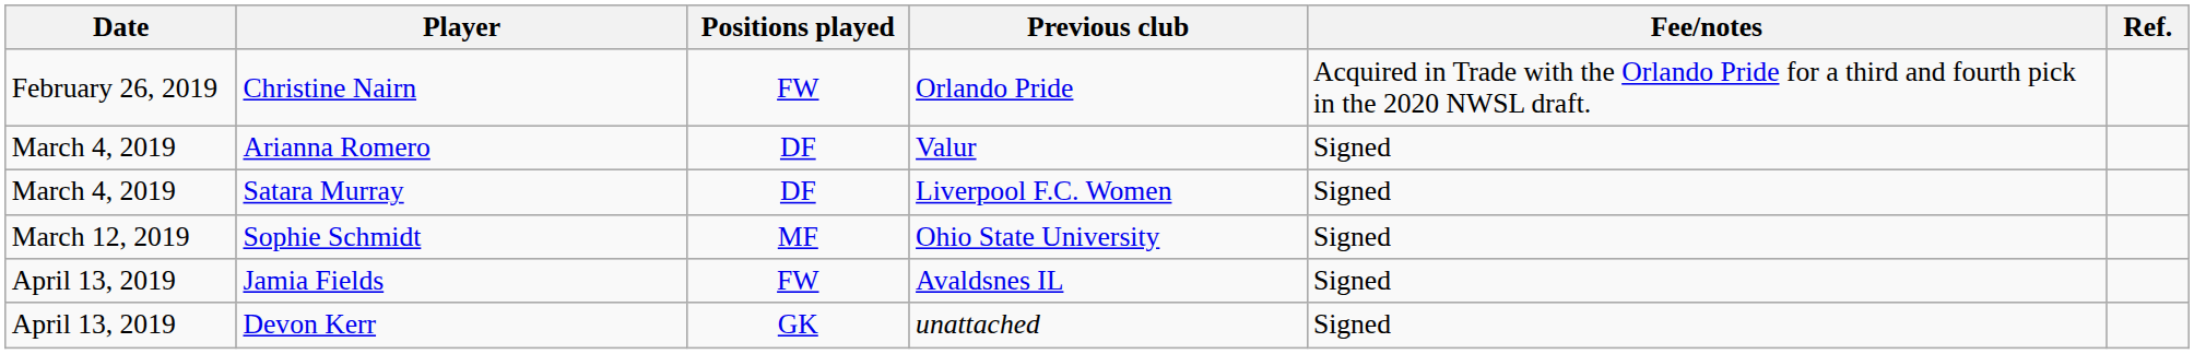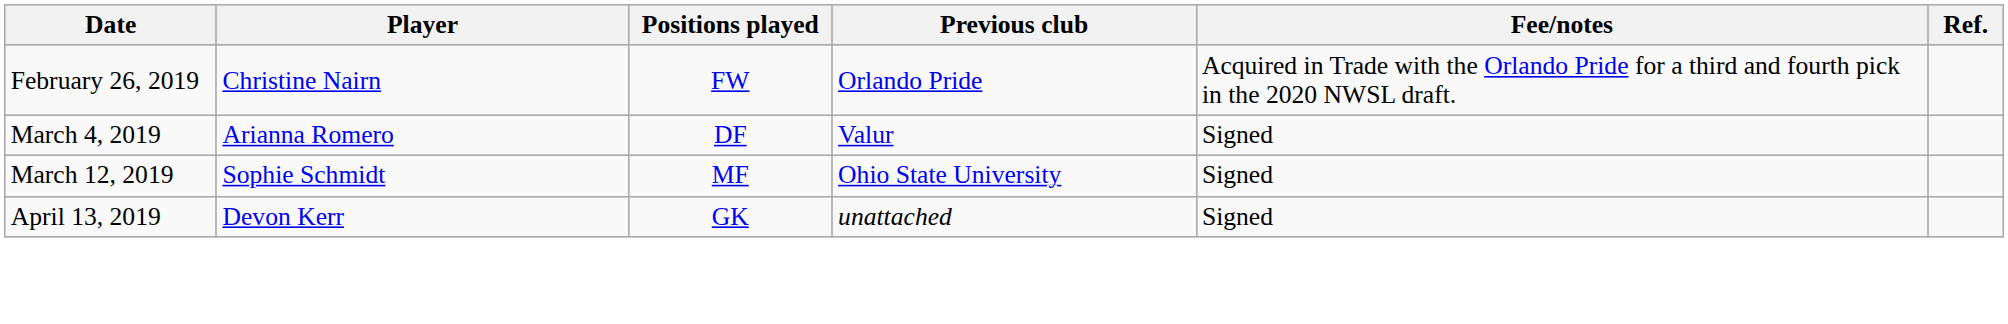 <table class="wikitable" style="text-align:left;">
 <tr>
 <th style="width:125px;">Date</th>
 <th style="width:250px;">Player</th>
 <th style="width:120px;">Positions played</th>
 <th style="width:220px;">Previous club</th>
 <th style="width:450px;">Fee/notes</th>
 <th style="width:40px;">Ref.</th>
 </tr>
 <tr>
 <td>February 26, 2019</td>
 <td> <a href='#'>Christine Nairn</a></td>
 <td style="text-align: center;"><a href='#'>FW</a></td>
 <td><a href='#'>Orlando Pride</a></td>
 <td>Acquired in Trade with the <a href='#'>Orlando Pride</a> for a third and fourth pick in the 2020 NWSL draft.</td>
 <td></td>
 </tr>
 <tr>
 <td>March 4, 2019</td>
 <td> <a href='#'>Arianna Romero</a></td>
 <td style="text-align: center;"><a href='#'>DF</a></td>
 <td> <a href='#'>Valur</a></td>
 <td>Signed</td>
 <td></td>
 </tr>
 <tr>
-<td>March 4, 2019</td>
-<td> <a href='#'>Satara Murray</a></td>
-<td style="text-align: center;"><a href='#'>DF</a></td>
-<td> <a href='#'>Liverpool F.C. Women</a></td>
-<td>Signed</td>
-<td></td>
-</tr>
-<tr>
 <td>March 12, 2019</td>
 <td> <a href='#'>Sophie Schmidt</a></td>
 <td style="text-align: center;"><a href='#'>MF</a></td>
 <td><a href='#'>Ohio State University</a></td>
-<td>Signed</td>
-<td></td>
-</tr>
-<tr>
-<td>April 13, 2019</td>
-<td> <a href='#'>Jamia Fields</a></td>
-<td style="text-align: center;"><a href='#'>FW</a></td>
-<td> <a href='#'>Avaldsnes IL</a></td>
 <td>Signed</td>
 <td></td>
 </tr>
 <tr>
 <td>April 13, 2019</td>
 <td> <a href='#'>Devon Kerr</a></td>
 <td style="text-align: center;"><a href='#'>GK</a></td>
 <td><em>unattached</em></td>
 <td>Signed</td>
 <td></td>
 </tr>
 </table>
